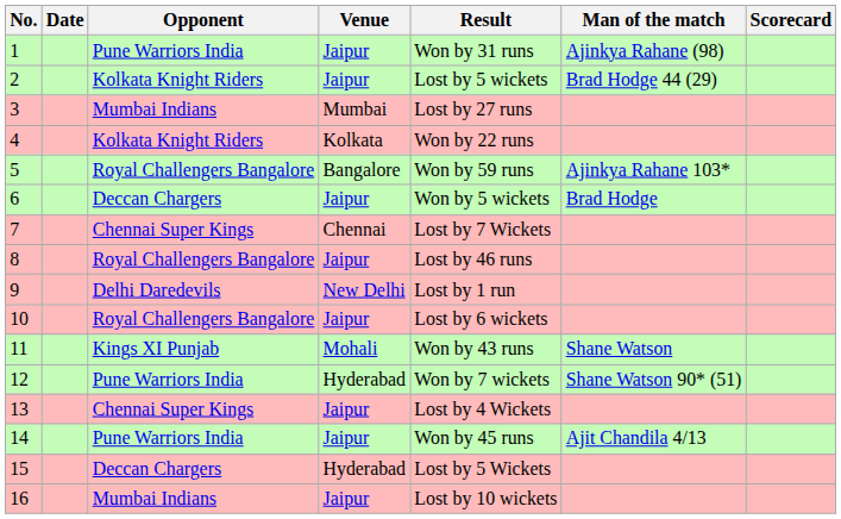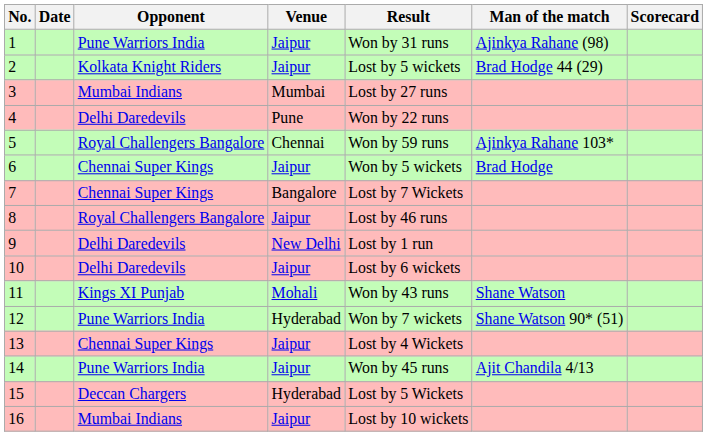 <table class="wikitable sortable">
 <tr>
 <th>No.</th>
 <th>Date</th>
 <th>Opponent</th>
 <th>Venue</th>
 <th>Result</th>
 <th>Man of the match</th>
 <th>Scorecard</th>
 </tr>
 <tr style="background:#c3fdb8;">
 <td>1</td>
 <td></td>
 <td><a href='#'>Pune Warriors India</a></td>
 <td><a href='#'>Jaipur</a></td>
 <td>Won by 31 runs</td>
 <td><a href='#'>Ajinkya Rahane</a> (98)</td>
 <td></td>
 </tr>
 <tr style="background:#c3fdb8;">
 <td>2</td>
 <td></td>
 <td><a href='#'>Kolkata Knight Riders</a></td>
 <td><a href='#'>Jaipur</a></td>
 <td>Lost by 5 wickets</td>
 <td><a href='#'>Brad Hodge</a> 44 (29)</td>
 <td></td>
 </tr>
 <tr style="background:#fbb;">
 <td>3</td>
 <td></td>
 <td><a href='#'>Mumbai Indians</a></td>
 <td>Mumbai</td>
 <td>Lost by 27 runs</td>
 <td></td>
 <td></td>
 </tr>
 <tr style="background:#fbb;">
 <td>4</td>
 <td></td>
-<td><a href='#'>Kolkata Knight Riders</a></td>
-<td>Kolkata</td>
+<td><a href='#'>Delhi Daredevils</a></td>
+<td>Pune</td>
 <td>Won by 22 runs</td>
 <td></td>
 <td></td>
 </tr>
 <tr style="background:#c3fdb8;">
 <td>5</td>
 <td></td>
 <td><a href='#'>Royal Challengers Bangalore</a></td>
-<td>Bangalore</td>
+<td>Chennai</td>
 <td>Won by 59 runs</td>
 <td> <a href='#'>Ajinkya Rahane</a> 103*</td>
 <td></td>
 </tr>
 <tr style="background:#c3fdb8;">
 <td>6</td>
 <td></td>
-<td><a href='#'>Deccan Chargers</a></td>
+<td><a href='#'>Chennai Super Kings</a></td>
 <td><a href='#'>Jaipur</a></td>
 <td>Won by 5 wickets</td>
 <td><a href='#'>Brad Hodge</a></td>
 <td></td>
 </tr>
 <tr style="background:#fbb;">
 <td>7</td>
 <td></td>
 <td><a href='#'>Chennai Super Kings</a></td>
-<td>Chennai</td>
+<td>Bangalore</td>
 <td>Lost by 7 Wickets</td>
 <td></td>
 <td></td>
 </tr>
 <tr style="background:#fbb;">
 <td>8</td>
 <td></td>
 <td><a href='#'>Royal Challengers Bangalore</a></td>
 <td><a href='#'>Jaipur</a></td>
 <td>Lost by 46 runs</td>
 <td></td>
 <td></td>
 </tr>
 <tr style="background:#fbb;">
 <td>9</td>
 <td></td>
 <td><a href='#'>Delhi Daredevils</a></td>
 <td><a href='#'>New Delhi</a></td>
 <td>Lost by 1 run</td>
 <td></td>
 <td></td>
 </tr>
 <tr style="background:#fbb;">
 <td>10</td>
 <td></td>
-<td><a href='#'>Royal Challengers Bangalore</a></td>
+<td><a href='#'>Delhi Daredevils</a></td>
 <td><a href='#'>Jaipur</a></td>
 <td>Lost by 6 wickets</td>
 <td></td>
 <td></td>
 </tr>
 <tr style="background:#c3fdb8;">
 <td>11</td>
 <td></td>
 <td><a href='#'>Kings XI Punjab</a></td>
 <td><a href='#'>Mohali</a></td>
 <td>Won by 43 runs</td>
 <td><a href='#'>Shane Watson</a></td>
 <td></td>
 </tr>
 <tr style="background:#c3fdb8;">
 <td>12</td>
 <td></td>
 <td><a href='#'>Pune Warriors India</a></td>
 <td>Hyderabad</td>
 <td>Won by 7 wickets</td>
 <td><a href='#'>Shane Watson</a> 90* (51)</td>
 <td></td>
 </tr>
 <tr style="background:#fbb;">
 <td>13</td>
 <td></td>
 <td><a href='#'>Chennai Super Kings</a></td>
 <td><a href='#'>Jaipur</a></td>
 <td>Lost by 4 Wickets</td>
 <td></td>
 <td></td>
 </tr>
 <tr style="background:#c3fdb8;">
 <td>14</td>
 <td></td>
 <td><a href='#'>Pune Warriors India</a></td>
 <td><a href='#'>Jaipur</a></td>
 <td>Won by 45 runs</td>
 <td> <a href='#'>Ajit Chandila</a> 4/13</td>
 <td></td>
 </tr>
 <tr style="background:#fbb;">
 <td>15</td>
 <td></td>
 <td><a href='#'>Deccan Chargers</a></td>
 <td>Hyderabad</td>
 <td>Lost by 5 Wickets</td>
 <td></td>
 <td></td>
 </tr>
 <tr style="background:#fbb;">
 <td>16</td>
 <td></td>
 <td><a href='#'>Mumbai Indians</a></td>
 <td><a href='#'>Jaipur</a></td>
 <td>Lost by 10 wickets</td>
 <td></td>
 <td></td>
 </tr>
 </table>
